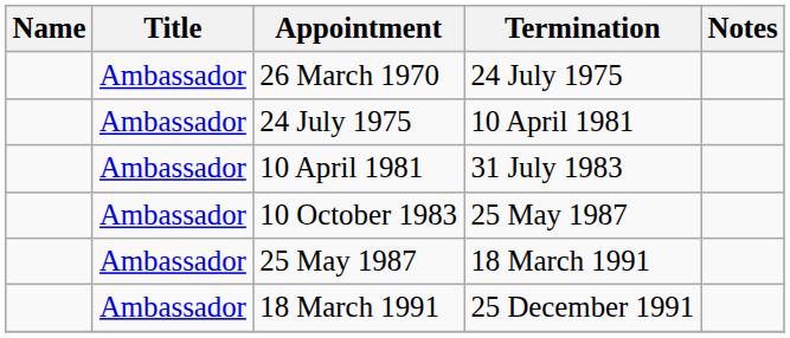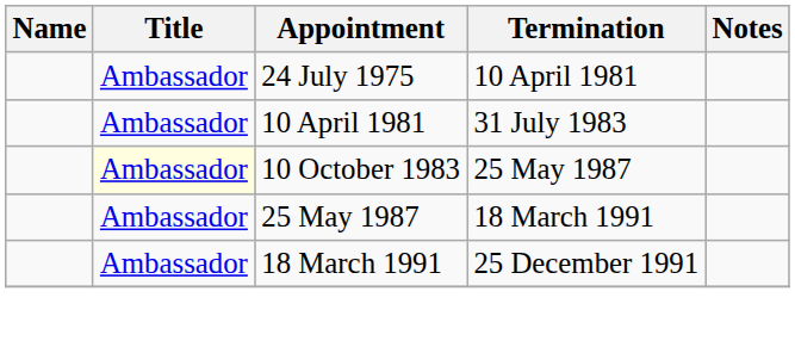 <table class="wikitable">
 <tr valign="middle">
 <th>Name</th>
 <th>Title</th>
 <th>Appointment</th>
 <th>Termination</th>
 <th>Notes</th>
-</tr>
-<tr>
-<td></td>
-<td><a href='#'>Ambassador</a></td>
-<td>26 March 1970</td>
-<td>24 July 1975</td>
-<td></td>
 </tr>
 <tr>
 <td></td>
 <td><a href='#'>Ambassador</a></td>
 <td>24 July 1975</td>
 <td>10 April 1981</td>
 <td></td>
 </tr>
 <tr>
 <td></td>
 <td><a href='#'>Ambassador</a></td>
 <td>10 April 1981</td>
 <td>31 July 1983</td>
 <td></td>
 </tr>
 <tr>
 <td></td>
-<td><a href='#'>Ambassador</a></td>
+<td style="background: lightyellow;"><a href='#'>Ambassador</a></td>
 <td>10 October 1983</td>
 <td>25 May 1987</td>
 <td></td>
 </tr>
 <tr>
 <td></td>
 <td><a href='#'>Ambassador</a></td>
 <td>25 May 1987</td>
 <td>18 March 1991</td>
 <td></td>
 </tr>
 <tr>
 <td></td>
 <td><a href='#'>Ambassador</a></td>
 <td>18 March 1991</td>
 <td>25 December 1991</td>
 <td></td>
 </tr>
 <tr>
 </tr>
 </table>
